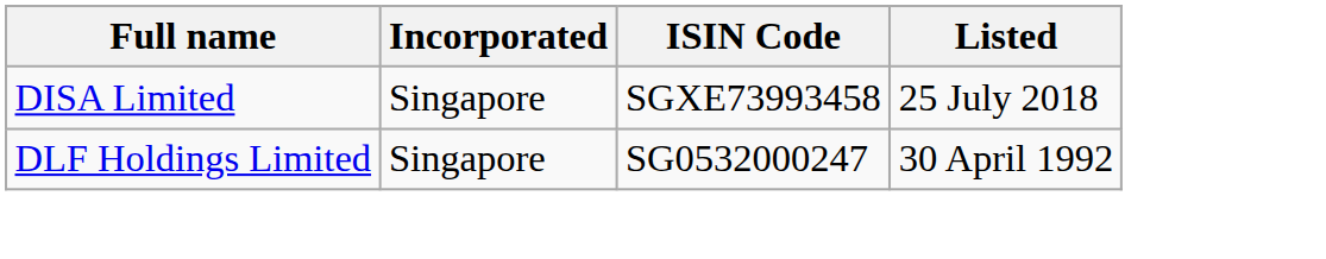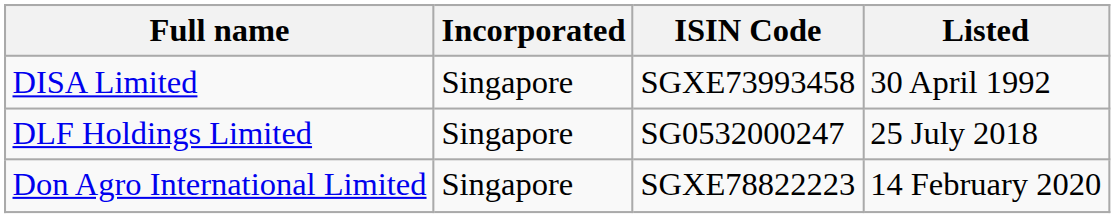 <table class="wikitable">
 <tr>
 <th>Full name</th>
 <th>Incorporated</th>
 <th>ISIN Code</th>
 <th>Listed</th>
 </tr>
 <tr>
 <td><a href='#'>DISA Limited</a></td>
 <td>Singapore</td>
 <td>SGXE73993458</td>
-<td>25 July 2018</td>
+<td>30 April 1992</td>
 </tr>
 <tr>
 <td><a href='#'>DLF Holdings Limited</a></td>
 <td>Singapore</td>
 <td>SG0532000247</td>
-<td>30 April 1992</td>
+<td>25 July 2018</td>
+</tr>
+<tr>
+<td><a href='#'>Don Agro International Limited</a></td>
+<td>Singapore</td>
+<td>SGXE78822223</td>
+<td>14 February 2020</td>
 </tr>
 </table>
